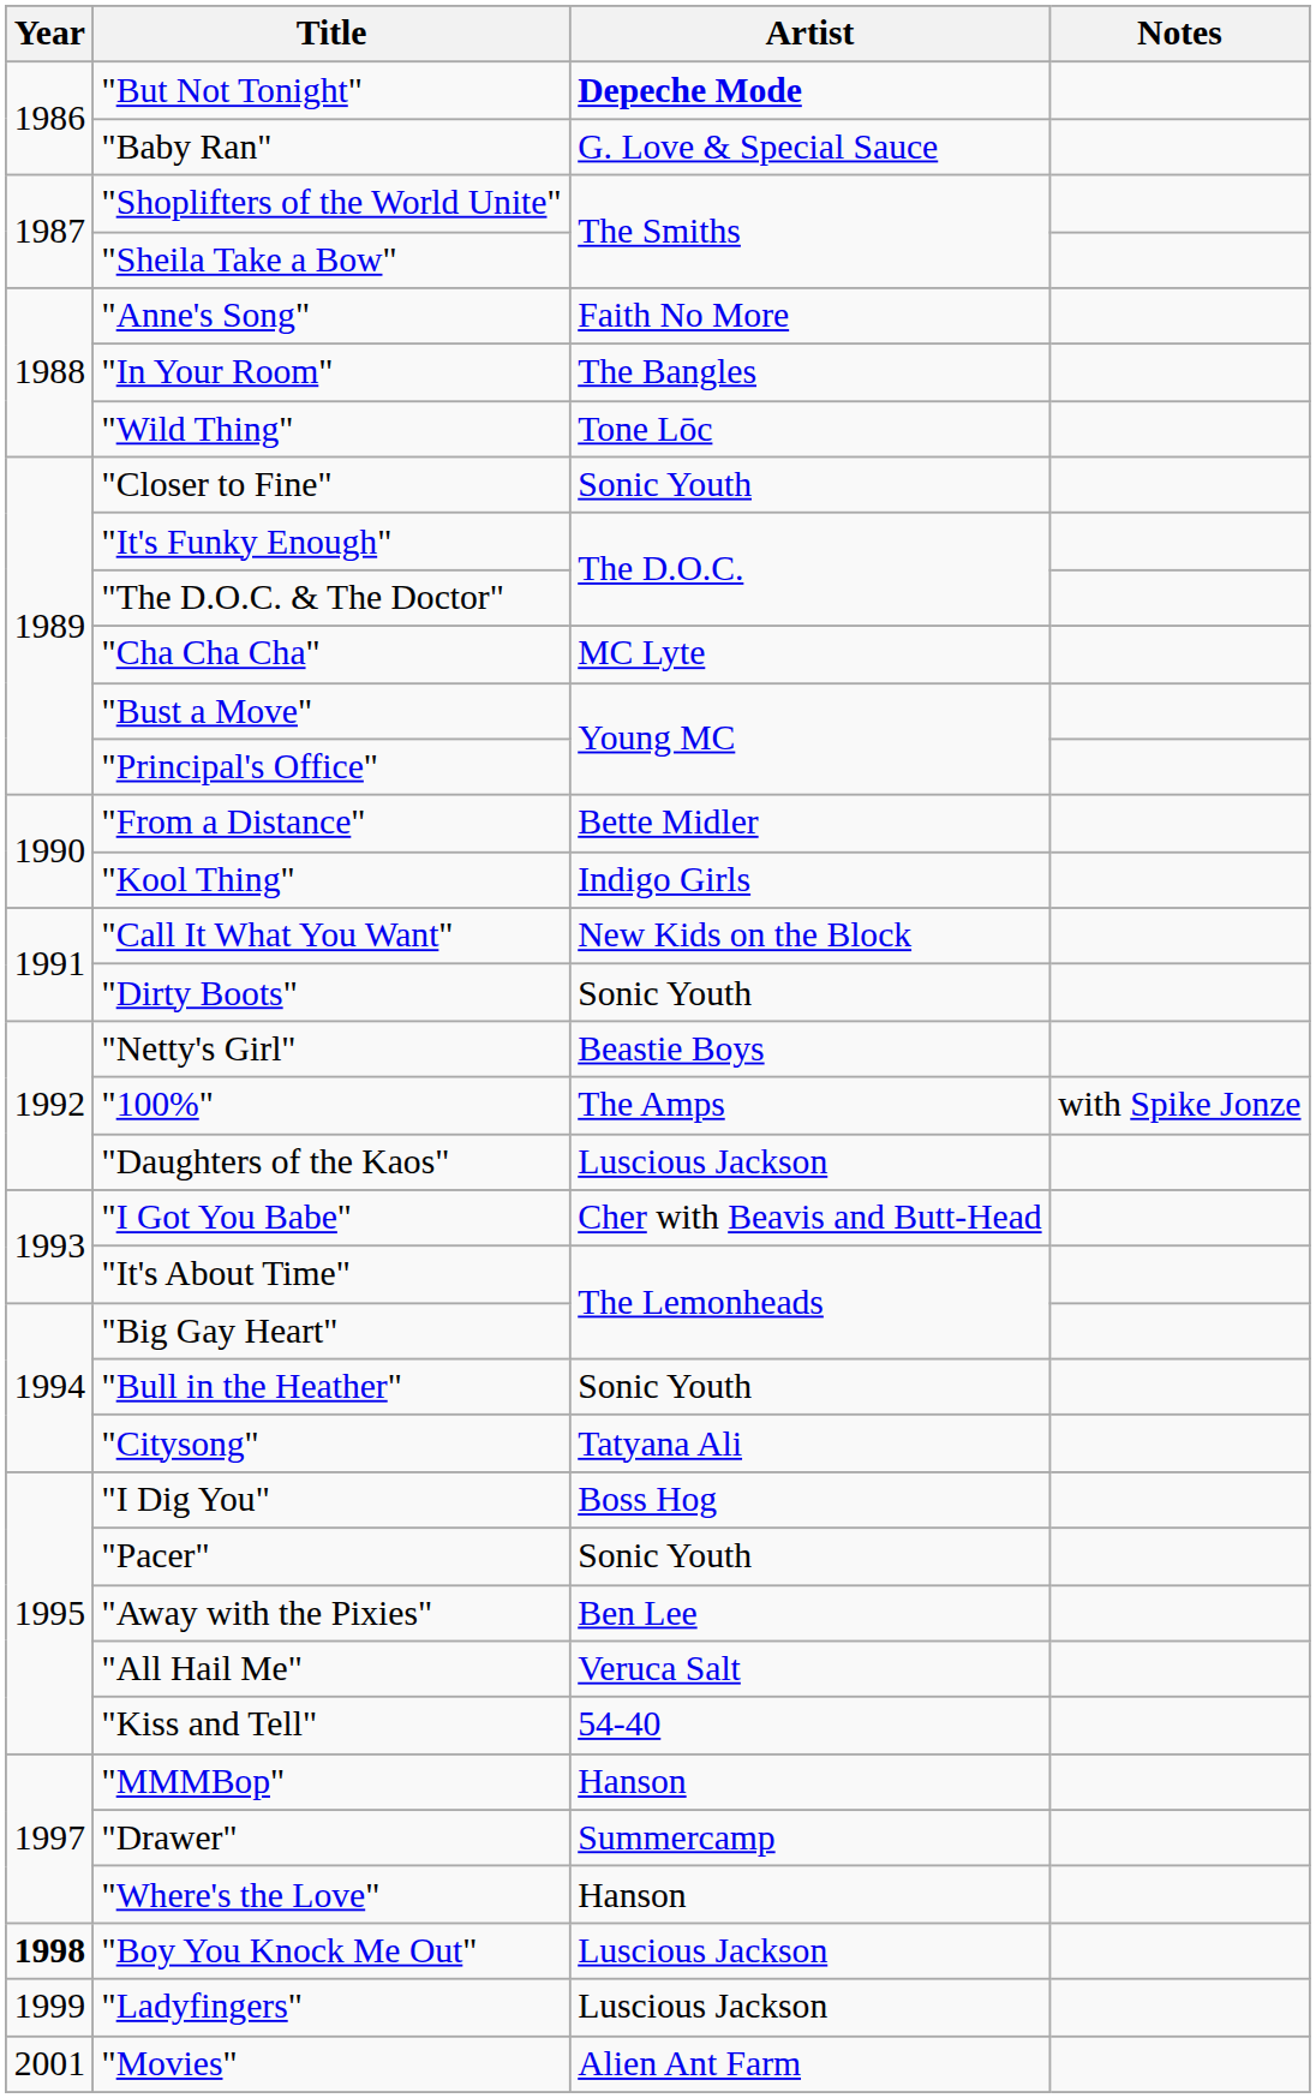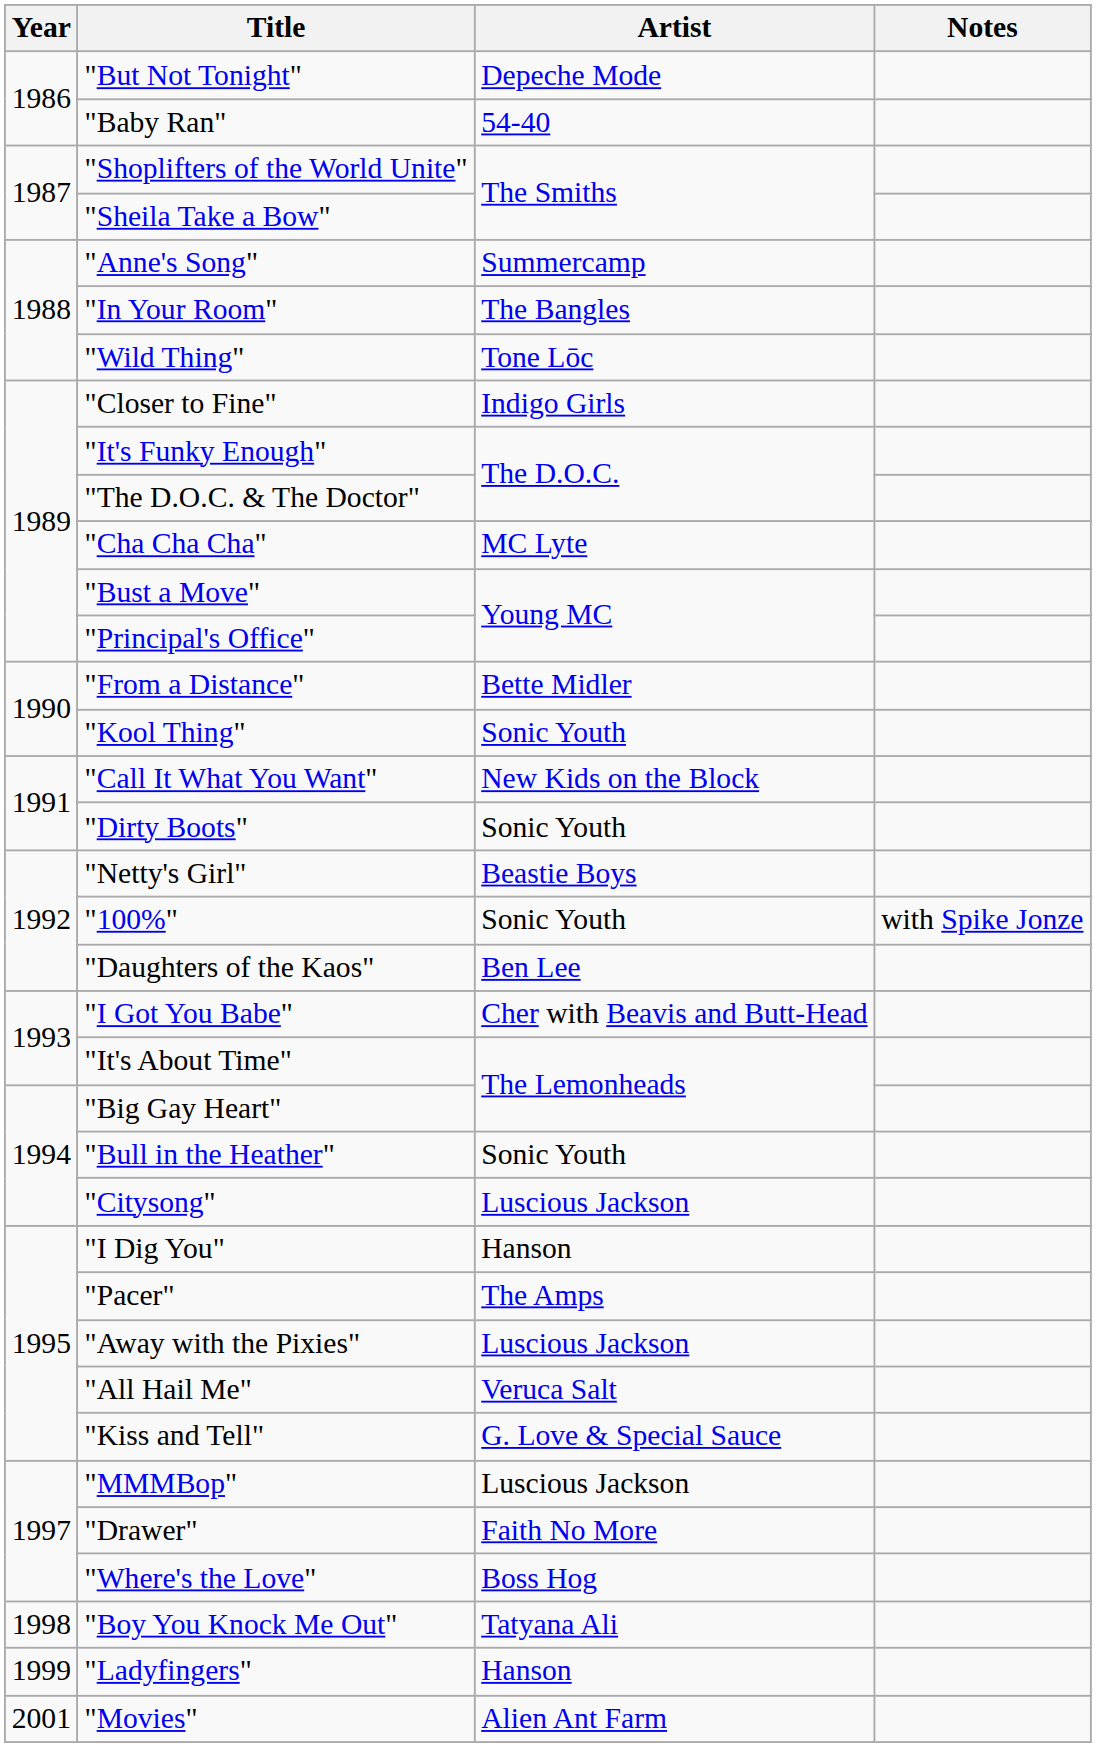 <table class="wikitable ">
 <tr>
 <th>Year</th>
 <th>Title</th>
 <th>Artist</th>
 <th>Notes</th>
 </tr>
 <tr>
 <td rowspan=2>1986</td>
 <td>"<a href='#'>But Not Tonight</a>"</td>
-<td><strong><a href='#'>Depeche Mode</a></strong></td>
+<td><a href='#'>Depeche Mode</a></td>
 <td></td>
 </tr>
 <tr>
 <td>"Baby Ran"</td>
-<td><a href='#'>G. Love & Special Sauce</a></td>
+<td><a href='#'>54-40</a></td>
 <td></td>
 </tr>
 <tr>
 <td rowspan=2>1987</td>
 <td>"<a href='#'>Shoplifters of the World Unite</a>"</td>
 <td rowspan=2><a href='#'>The Smiths</a></td>
 <td></td>
 </tr>
 <tr>
 <td>"<a href='#'>Sheila Take a Bow</a>"</td>
 <td></td>
 </tr>
 <tr>
 <td rowspan=3>1988</td>
 <td>"<a href='#'>Anne's Song</a>"</td>
-<td><a href='#'>Faith No More</a></td>
+<td><a href='#'>Summercamp</a></td>
 <td></td>
 </tr>
 <tr>
 <td>"<a href='#'>In Your Room</a>"</td>
 <td><a href='#'>The Bangles</a></td>
 <td></td>
 </tr>
 <tr>
 <td>"<a href='#'>Wild Thing</a>"</td>
 <td><a href='#'>Tone Lōc</a></td>
 <td></td>
 </tr>
 <tr>
 <td rowspan=6>1989</td>
 <td>"Closer to Fine"</td>
-<td><a href='#'>Sonic Youth</a></td>
+<td><a href='#'>Indigo Girls</a></td>
 <td></td>
 </tr>
 <tr>
 <td>"<a href='#'>It's Funky Enough</a>"</td>
 <td rowspan=2><a href='#'>The D.O.C.</a></td>
 <td></td>
 </tr>
 <tr>
 <td>"The D.O.C. & The Doctor"</td>
 <td></td>
 </tr>
 <tr>
 <td>"<a href='#'>Cha Cha Cha</a>"</td>
 <td><a href='#'>MC Lyte</a></td>
 <td></td>
 </tr>
 <tr>
 <td>"<a href='#'>Bust a Move</a>"</td>
 <td rowspan=2><a href='#'>Young MC</a></td>
 <td></td>
 </tr>
 <tr>
 <td>"<a href='#'>Principal's Office</a>"</td>
 <td></td>
 </tr>
 <tr>
 <td rowspan=2>1990</td>
 <td>"<a href='#'>From a Distance</a>"</td>
 <td><a href='#'>Bette Midler</a></td>
 <td></td>
 </tr>
 <tr>
 <td>"<a href='#'>Kool Thing</a>"</td>
-<td><a href='#'>Indigo Girls</a></td>
+<td><a href='#'>Sonic Youth</a></td>
 <td></td>
 </tr>
 <tr>
 <td rowspan=2>1991</td>
 <td>"<a href='#'>Call It What You Want</a>"</td>
 <td><a href='#'>New Kids on the Block</a></td>
 <td></td>
 </tr>
 <tr>
 <td>"<a href='#'>Dirty Boots</a>"</td>
 <td>Sonic Youth</td>
 <td></td>
 </tr>
 <tr>
 <td rowspan=3>1992</td>
 <td>"Netty's Girl"</td>
 <td><a href='#'>Beastie Boys</a></td>
 <td></td>
 </tr>
 <tr>
 <td>"<a href='#'>100%</a>"</td>
-<td><a href='#'>The Amps</a></td>
+<td>Sonic Youth</td>
 <td>with <a href='#'>Spike Jonze</a></td>
 </tr>
 <tr>
 <td>"Daughters of the Kaos"</td>
-<td><a href='#'>Luscious Jackson</a></td>
+<td><a href='#'>Ben Lee</a></td>
 <td></td>
 </tr>
 <tr>
 <td rowspan=2>1993</td>
 <td>"<a href='#'>I Got You Babe</a>"</td>
 <td><a href='#'>Cher</a> with <a href='#'>Beavis and Butt-Head</a></td>
 <td></td>
 </tr>
 <tr>
 <td>"It's About Time"</td>
 <td rowspan=2><a href='#'>The Lemonheads</a></td>
 <td></td>
 </tr>
 <tr>
 <td rowspan=3>1994</td>
 <td>"Big Gay Heart"</td>
 <td></td>
 </tr>
 <tr>
 <td>"<a href='#'>Bull in the Heather</a>"</td>
 <td>Sonic Youth</td>
 <td></td>
 </tr>
 <tr>
 <td>"<a href='#'>Citysong</a>"</td>
-<td><a href='#'>Tatyana Ali</a></td>
+<td><a href='#'>Luscious Jackson</a></td>
 <td></td>
 </tr>
 <tr>
 <td rowspan=5>1995</td>
 <td>"I Dig You"</td>
-<td><a href='#'>Boss Hog</a></td>
+<td>Hanson</td>
 <td></td>
 </tr>
 <tr>
 <td>"Pacer"</td>
-<td>Sonic Youth</td>
+<td><a href='#'>The Amps</a></td>
 <td></td>
 </tr>
 <tr>
 <td>"Away with the Pixies"</td>
-<td><a href='#'>Ben Lee</a></td>
+<td><a href='#'>Luscious Jackson</a></td>
 <td></td>
 </tr>
 <tr>
 <td>"All Hail Me"</td>
 <td><a href='#'>Veruca Salt</a></td>
 <td></td>
 </tr>
 <tr>
 <td>"Kiss and Tell"</td>
-<td><a href='#'>54-40</a></td>
+<td><a href='#'>G. Love & Special Sauce</a></td>
 <td></td>
 </tr>
 <tr>
 <td rowspan=3>1997</td>
 <td>"<a href='#'>MMMBop</a>"</td>
-<td><a href='#'>Hanson</a></td>
+<td>Luscious Jackson</td>
 <td></td>
 </tr>
 <tr>
 <td>"Drawer"</td>
-<td><a href='#'>Summercamp</a></td>
+<td><a href='#'>Faith No More</a></td>
 <td></td>
 </tr>
 <tr>
 <td>"<a href='#'>Where's the Love</a>"</td>
-<td>Hanson</td>
+<td><a href='#'>Boss Hog</a></td>
 <td></td>
 </tr>
 <tr>
-<td><strong>1998</strong></td>
+<td>1998</td>
 <td>"<a href='#'>Boy You Knock Me Out</a>"</td>
-<td><a href='#'>Luscious Jackson</a></td>
+<td><a href='#'>Tatyana Ali</a></td>
 <td></td>
 </tr>
 <tr>
 <td>1999</td>
 <td>"<a href='#'>Ladyfingers</a>"</td>
-<td>Luscious Jackson</td>
+<td><a href='#'>Hanson</a></td>
 <td></td>
 </tr>
 <tr>
 <td>2001</td>
 <td>"<a href='#'>Movies</a>"</td>
 <td><a href='#'>Alien Ant Farm</a></td>
 <td></td>
 </tr>
 </table>
